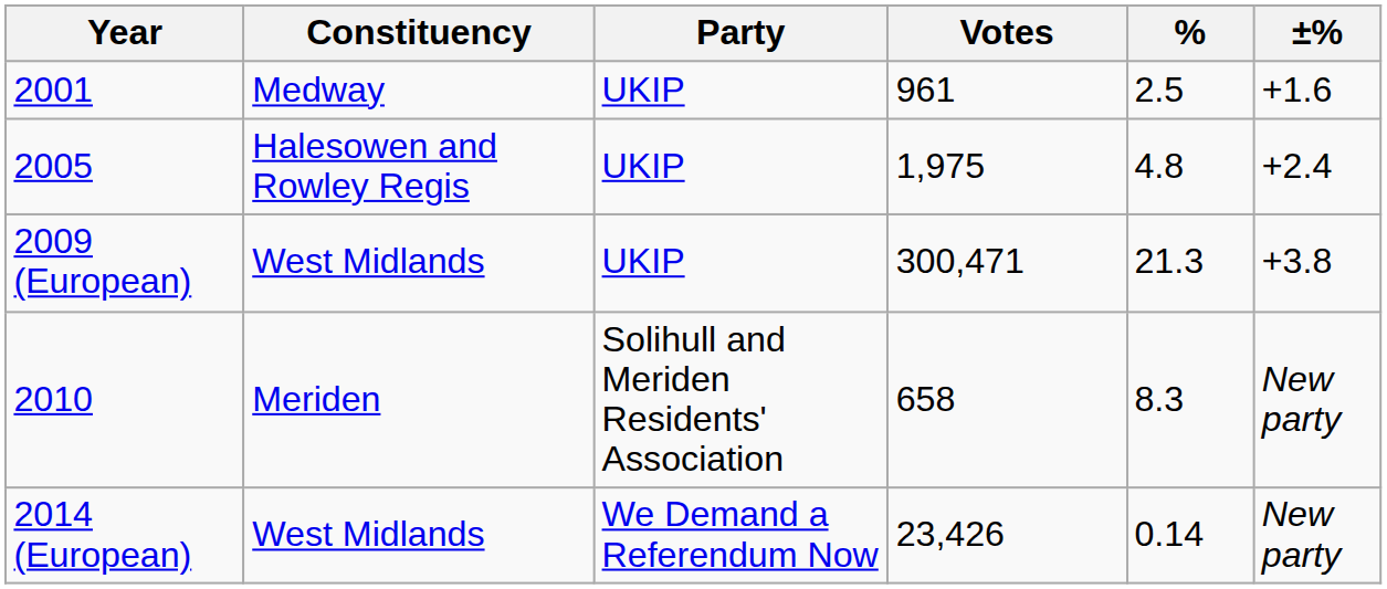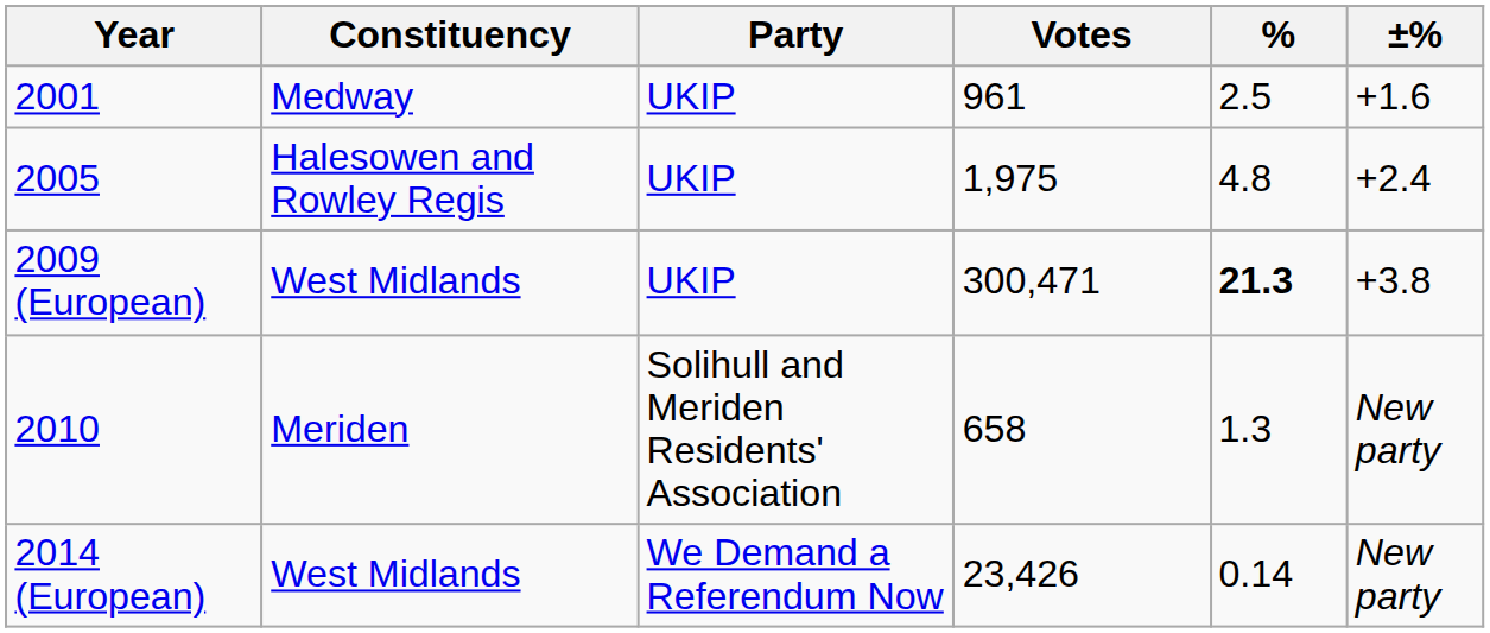 <table class="wikitable">
 <tr>
 <th style="width:100px;">Year</th>
 <th style="width:150px;">Constituency</th>
 <th style="width:125px;">Party</th>
 <th style="width:100px;">Votes</th>
 <th style="width:50px;">%</th>
 <th style="width:50px;">±%</th>
 </tr>
 <tr>
 <td><a href='#'>2001</a></td>
 <td><a href='#'>Medway</a></td>
 <td><a href='#'>UKIP</a></td>
 <td>961</td>
 <td>2.5</td>
 <td>+1.6</td>
 </tr>
 <tr>
 <td><a href='#'>2005</a></td>
 <td><a href='#'>Halesowen and Rowley Regis</a></td>
 <td><a href='#'>UKIP</a></td>
 <td>1,975</td>
 <td>4.8</td>
 <td>+2.4</td>
 </tr>
 <tr>
 <td><a href='#'>2009 (European)</a></td>
 <td><a href='#'>West Midlands</a></td>
 <td><a href='#'>UKIP</a></td>
 <td>300,471</td>
-<td>21.3</td>
+<td><strong>21.3</strong></td>
 <td>+3.8</td>
 </tr>
 <tr>
 <td><a href='#'>2010</a></td>
 <td><a href='#'>Meriden</a></td>
 <td>Solihull and Meriden Residents' Association</td>
 <td>658</td>
-<td>8.3</td>
+<td>1.3</td>
 <td><em>New party</em></td>
 </tr>
 <tr>
 <td><a href='#'>2014 (European)</a></td>
 <td><a href='#'>West Midlands</a></td>
 <td><a href='#'>We Demand a Referendum Now</a></td>
 <td>23,426</td>
 <td>0.14</td>
 <td><em>New party</em></td>
 </tr>
 </table>
